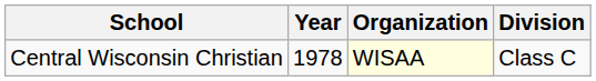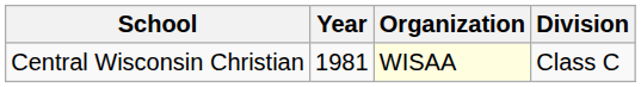 <table class="wikitable">
 <tr>
 <th>School</th>
 <th>Year</th>
 <th>Organization</th>
 <th>Division</th>
 </tr>
 <tr>
 <td>Central Wisconsin Christian</td>
-<td>1978</td>
+<td>1981</td>
 <td style="background: lightyellow;">WISAA</td>
 <td>Class C</td>
 </tr>
 </table>
